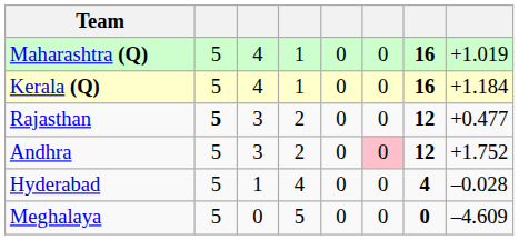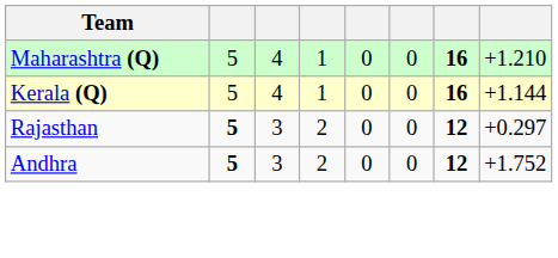 <table class="wikitable" style="text-align:center">
 <tr>
 <th style="width:140px;">Team</th>
 <th style="width:25px;"></th>
 <th style="width:25px;"></th>
 <th style="width:25px;"></th>
 <th style="width:25px;"></th>
 <th style="width:25px;"></th>
 <th style="width:25px;"></th>
 <th style="width:40px;"></th>
 </tr>
 <tr style="background:#cfc;">
 <td style="text-align:left"><a href='#'>Maharashtra</a> <strong>(Q)</strong></td>
 <td>5</td>
 <td>4</td>
 <td>1</td>
 <td>0</td>
 <td>0</td>
 <td><strong>16</strong></td>
-<td>+1.019</td>
+<td>+1.210</td>
 </tr>
 <tr style="background:#ffc;">
 <td style="text-align:left"><a href='#'>Kerala</a> <strong>(Q)</strong></td>
 <td>5</td>
 <td>4</td>
 <td>1</td>
 <td>0</td>
 <td>0</td>
 <td><strong>16</strong></td>
-<td>+1.184</td>
+<td>+1.144</td>
 </tr>
 <tr>
 <td style="text-align:left"><a href='#'>Rajasthan</a></td>
 <td><strong>5</strong></td>
 <td>3</td>
 <td>2</td>
 <td>0</td>
 <td>0</td>
 <td><strong>12</strong></td>
-<td>+0.477</td>
+<td>+0.297</td>
 </tr>
 <tr>
 <td style="text-align:left"><a href='#'>Andhra</a></td>
-<td>5</td>
+<td><strong>5</strong></td>
 <td>3</td>
 <td>2</td>
 <td>0</td>
-<td style="background: pink;">0</td>
+<td>0</td>
 <td><strong>12</strong></td>
 <td>+1.752</td>
 </tr>
-<tr>
-<td style="text-align:left"><a href='#'>Hyderabad</a></td>
-<td>5</td>
-<td>1</td>
-<td>4</td>
-<td>0</td>
-<td>0</td>
-<td><strong>4</strong></td>
-<td>–0.028</td>
-</tr>
-<tr>
-<td style="text-align:left"><a href='#'>Meghalaya</a></td>
-<td>5</td>
-<td>0</td>
-<td>5</td>
-<td>0</td>
-<td>0</td>
-<td><strong>0</strong></td>
-<td>–4.609</td>
-</tr>
 </table>
